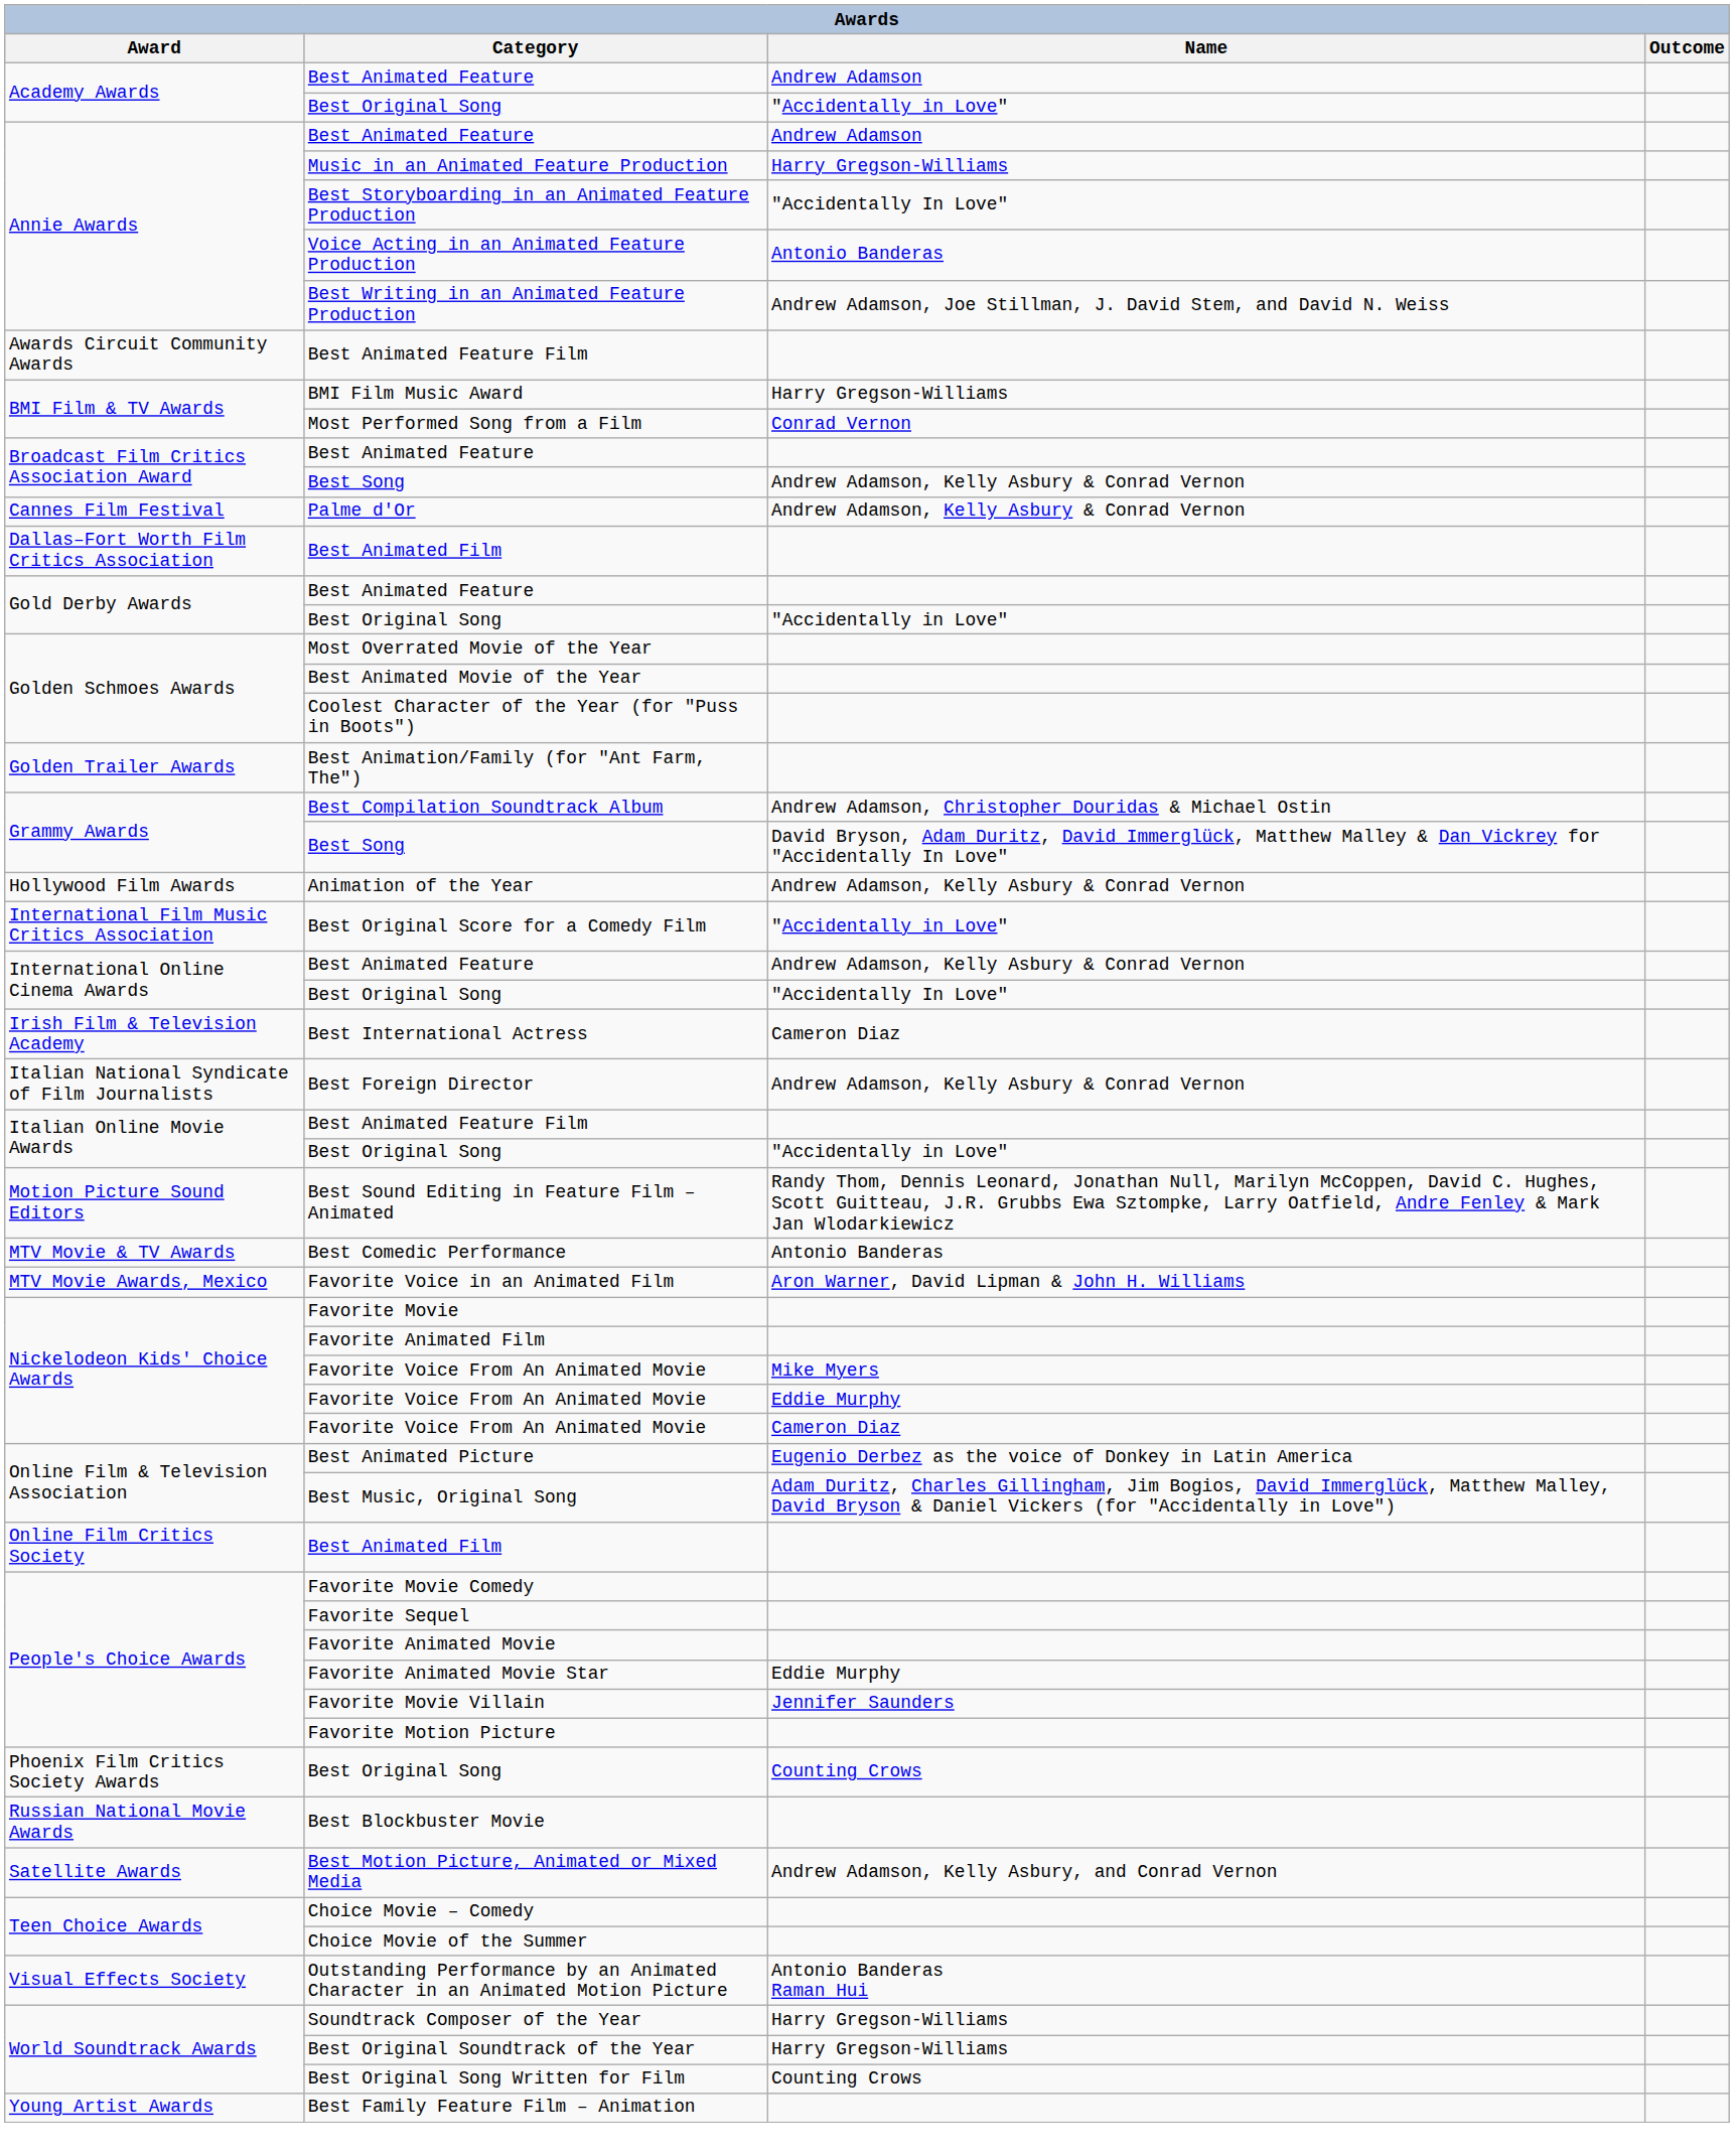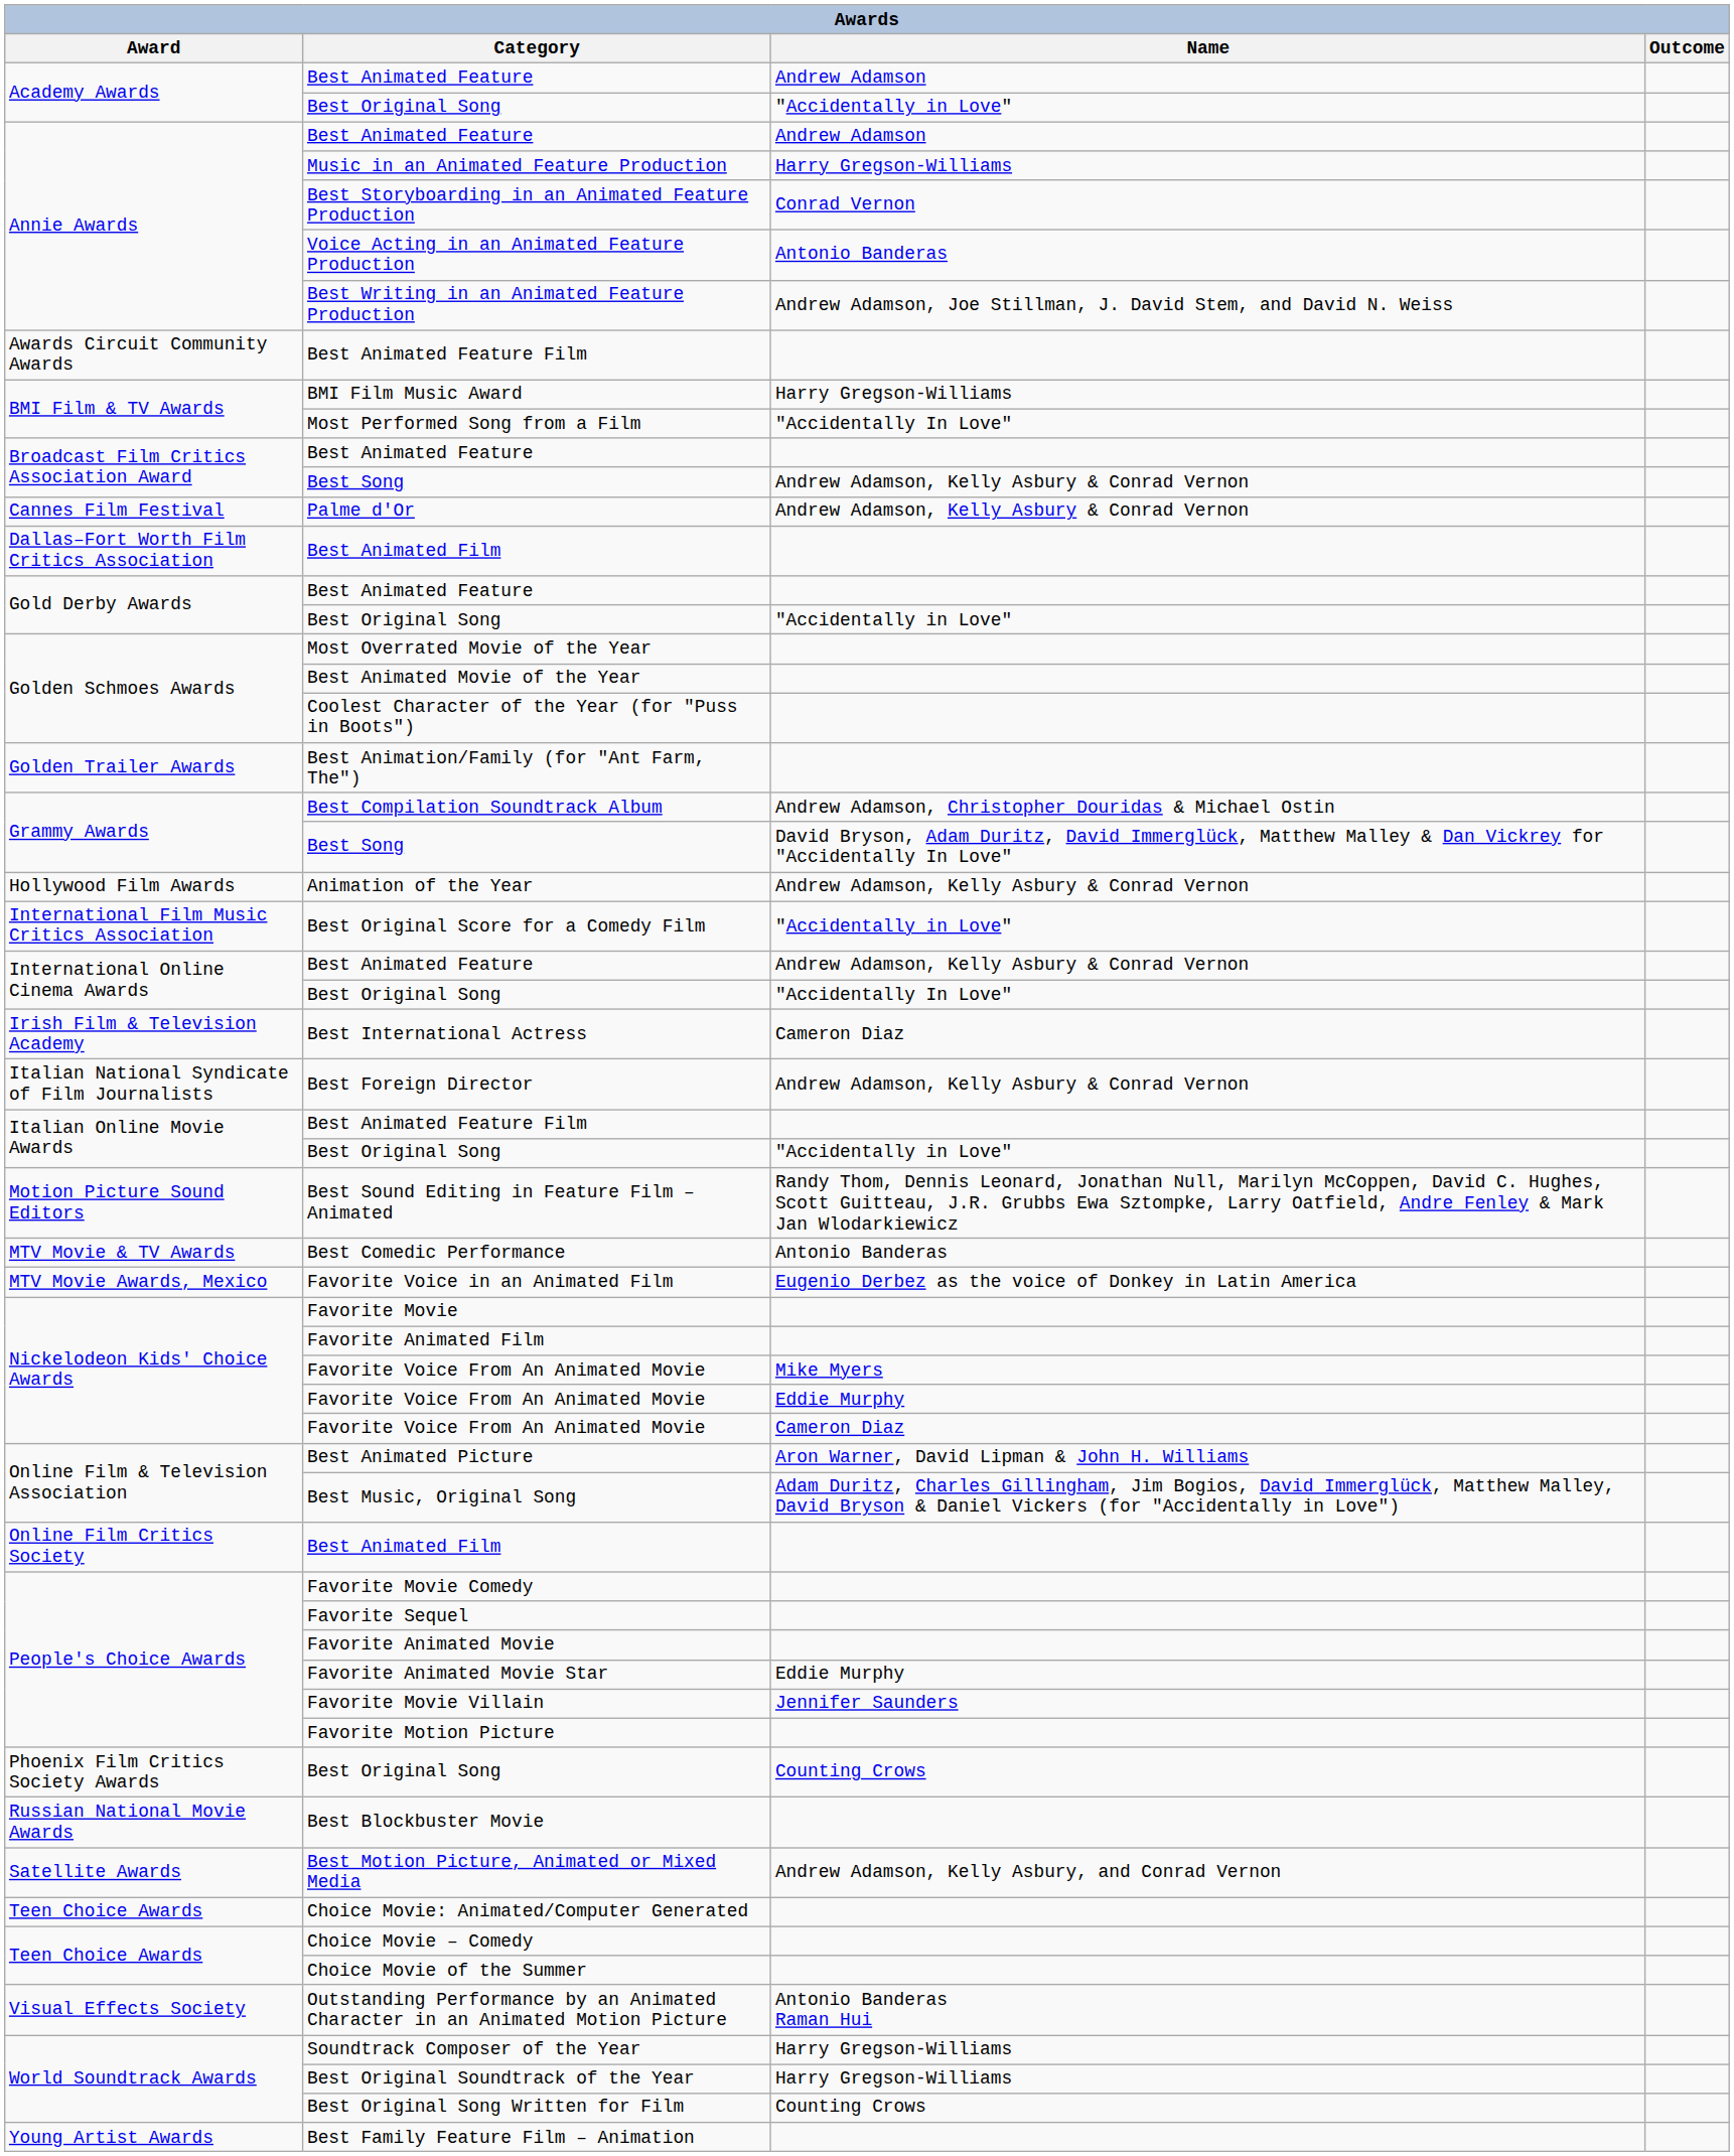 <table class="wikitable">
 <tr style="background:#ccc; text-align:center;">
 <th colspan="4" style="background: LightSteelBlue;">Awards</th>
 </tr>
 <tr style="background:#ccc; text-align:center;">
 <th>Award</th>
 <th>Category</th>
 <th>Name</th>
 <th>Outcome</th>
 </tr>
 <tr>
 <td rowspan=2><a href='#'>Academy Awards</a></td>
 <td><a href='#'>Best Animated Feature</a></td>
 <td><a href='#'>Andrew Adamson</a></td>
 <td></td>
 </tr>
 <tr>
 <td><a href='#'>Best Original Song</a></td>
 <td>"<a href='#'>Accidentally in Love</a>"</td>
 <td></td>
 </tr>
 <tr>
 <td style="border-top:10px black" rowspan=5><a href='#'>Annie Awards</a></td>
 <td><a href='#'>Best Animated Feature</a></td>
 <td><a href='#'>Andrew Adamson</a></td>
 <td></td>
 </tr>
 <tr>
 <td><a href='#'>Music in an Animated Feature Production</a></td>
 <td><a href='#'>Harry Gregson-Williams</a></td>
 <td></td>
 </tr>
 <tr>
 <td><a href='#'>Best Storyboarding in an Animated Feature Production</a></td>
-<td>"Accidentally In Love"</td>
+<td><a href='#'>Conrad Vernon</a></td>
 <td></td>
 </tr>
 <tr>
 <td><a href='#'>Voice Acting in an Animated Feature Production</a></td>
 <td><a href='#'>Antonio Banderas</a></td>
 <td></td>
 </tr>
 <tr>
 <td><a href='#'>Best Writing in an Animated Feature Production</a></td>
 <td>Andrew Adamson, Joe Stillman, J. David Stem, and David N. Weiss</td>
 <td></td>
 </tr>
 <tr>
 <td>Awards Circuit Community Awards</td>
 <td>Best Animated Feature Film</td>
 <td></td>
 <td></td>
 </tr>
 <tr>
 <td rowspan="2"><a href='#'>BMI Film & TV Awards</a></td>
 <td>BMI Film Music Award</td>
 <td>Harry Gregson-Williams</td>
 <td></td>
 </tr>
 <tr>
 <td>Most Performed Song from a Film</td>
-<td><a href='#'>Conrad Vernon</a></td>
+<td>"Accidentally In Love"</td>
 <td></td>
 </tr>
 <tr>
 <td rowspan="2"><a href='#'>Broadcast Film Critics Association Award</a></td>
 <td>Best Animated Feature</td>
 <td></td>
 <td></td>
 </tr>
 <tr>
 <td><a href='#'>Best Song</a></td>
 <td>Andrew Adamson, Kelly Asbury & Conrad Vernon</td>
 <td></td>
 </tr>
 <tr>
 <td><a href='#'>Cannes Film Festival</a></td>
 <td><a href='#'>Palme d'Or</a></td>
 <td>Andrew Adamson, <a href='#'>Kelly Asbury</a> & Conrad Vernon</td>
 <td></td>
 </tr>
 <tr>
 <td><a href='#'>Dallas–Fort Worth Film Critics Association</a></td>
 <td><a href='#'>Best Animated Film</a></td>
 <td></td>
 <td></td>
 </tr>
 <tr>
 <td rowspan="2">Gold Derby Awards</td>
 <td>Best Animated Feature</td>
 <td></td>
 <td></td>
 </tr>
 <tr>
 <td>Best Original Song</td>
 <td>"Accidentally in Love"</td>
 <td></td>
 </tr>
 <tr>
 <td rowspan="3">Golden Schmoes Awards</td>
 <td>Most Overrated Movie of the Year</td>
 <td></td>
 <td></td>
 </tr>
 <tr>
 <td>Best Animated Movie of the Year</td>
 <td></td>
 <td></td>
 </tr>
 <tr>
 <td>Coolest Character of the Year (for "Puss in Boots")</td>
 <td></td>
 <td></td>
 </tr>
 <tr>
 <td><a href='#'>Golden Trailer Awards</a></td>
 <td>Best Animation/Family (for "Ant Farm, The")</td>
 <td></td>
 <td></td>
 </tr>
 <tr>
 <td rowspan="2"><a href='#'>Grammy Awards</a></td>
 <td><a href='#'>Best Compilation Soundtrack Album</a></td>
 <td>Andrew Adamson, <a href='#'>Christopher Douridas</a> & Michael Ostin</td>
 <td></td>
 </tr>
 <tr>
 <td><a href='#'>Best Song</a></td>
 <td>David Bryson, <a href='#'>Adam Duritz</a>, <a href='#'>David Immerglück</a>, Matthew Malley & <a href='#'>Dan Vickrey</a> for "Accidentally In Love"</td>
 <td></td>
 </tr>
 <tr>
 <td>Hollywood Film Awards</td>
 <td>Animation of the Year</td>
 <td>Andrew Adamson, Kelly Asbury & Conrad Vernon</td>
 <td></td>
 </tr>
 <tr>
 <td><a href='#'>International Film Music Critics Association</a></td>
 <td>Best Original Score for a Comedy Film</td>
 <td>"<a href='#'>Accidentally in Love</a>"</td>
 <td></td>
 </tr>
 <tr>
 <td rowspan="2">International Online Cinema Awards</td>
 <td>Best Animated Feature</td>
 <td>Andrew Adamson, Kelly Asbury & Conrad Vernon</td>
 <td></td>
 </tr>
 <tr>
 <td>Best Original Song</td>
 <td>"Accidentally In Love"</td>
 <td></td>
 </tr>
 <tr>
 <td><a href='#'>Irish Film & Television Academy</a></td>
 <td>Best International Actress</td>
 <td>Cameron Diaz</td>
 <td></td>
 </tr>
 <tr>
 <td>Italian National Syndicate of Film Journalists</td>
 <td>Best Foreign Director</td>
 <td>Andrew Adamson, Kelly Asbury & Conrad Vernon</td>
 <td></td>
 </tr>
 <tr>
 <td rowspan="2">Italian Online Movie Awards</td>
 <td>Best Animated Feature Film</td>
 <td></td>
 <td></td>
 </tr>
 <tr>
 <td>Best Original Song</td>
 <td>"Accidentally in Love"</td>
 <td></td>
 </tr>
 <tr>
 <td><a href='#'>Motion Picture Sound Editors</a></td>
 <td>Best Sound Editing in Feature Film – Animated</td>
 <td>Randy Thom, Dennis Leonard, Jonathan Null, Marilyn McCoppen, David C. Hughes, Scott Guitteau, J.R. Grubbs Ewa Sztompke, Larry Oatfield, <a href='#'>Andre Fenley</a> & Mark Jan Wlodarkiewicz</td>
 <td></td>
 </tr>
 <tr>
 <td><a href='#'>MTV Movie & TV Awards</a></td>
 <td>Best Comedic Performance</td>
 <td>Antonio Banderas</td>
 <td></td>
 </tr>
 <tr>
 <td><a href='#'>MTV Movie Awards, Mexico</a></td>
 <td>Favorite Voice in an Animated Film</td>
-<td><a href='#'>Aron Warner</a>, David Lipman & <a href='#'>John H. Williams</a></td>
+<td><a href='#'>Eugenio Derbez</a> as the voice of Donkey in Latin America</td>
 <td></td>
 </tr>
 <tr>
 <td rowspan="5"><a href='#'>Nickelodeon Kids' Choice Awards</a></td>
 <td>Favorite Movie</td>
 <td></td>
 <td></td>
 </tr>
 <tr>
 <td>Favorite Animated Film</td>
 <td></td>
 <td></td>
 </tr>
 <tr>
 <td>Favorite Voice From An Animated Movie</td>
 <td><a href='#'>Mike Myers</a></td>
 <td></td>
 </tr>
 <tr>
 <td>Favorite Voice From An Animated Movie</td>
 <td><a href='#'>Eddie Murphy</a></td>
 <td></td>
 </tr>
 <tr>
 <td>Favorite Voice From An Animated Movie</td>
 <td><a href='#'>Cameron Diaz</a></td>
 <td></td>
 </tr>
 <tr>
 <td rowspan="2">Online Film & Television Association</td>
 <td>Best Animated Picture</td>
-<td><a href='#'>Eugenio Derbez</a> as the voice of Donkey in Latin America</td>
+<td><a href='#'>Aron Warner</a>, David Lipman & <a href='#'>John H. Williams</a></td>
 <td></td>
 </tr>
 <tr>
 <td>Best Music, Original Song</td>
 <td><a href='#'>Adam Duritz</a>, <a href='#'>Charles Gillingham</a>, Jim Bogios, <a href='#'>David Immerglück</a>, Matthew Malley, <a href='#'>David Bryson</a> & Daniel Vickers (for "Accidentally in Love")</td>
 <td></td>
 </tr>
 <tr>
 <td><a href='#'>Online Film Critics Society</a></td>
 <td><a href='#'>Best Animated Film</a></td>
 <td></td>
 <td></td>
 </tr>
 <tr>
 <td rowspan="6"><a href='#'>People's Choice Awards</a></td>
 <td>Favorite Movie Comedy</td>
 <td></td>
 <td></td>
 </tr>
 <tr>
 <td>Favorite Sequel</td>
 <td></td>
 <td></td>
 </tr>
 <tr>
 <td>Favorite Animated Movie</td>
 <td></td>
 <td></td>
 </tr>
 <tr>
 <td>Favorite Animated Movie Star</td>
 <td>Eddie Murphy</td>
 <td></td>
 </tr>
 <tr>
 <td>Favorite Movie Villain</td>
 <td><a href='#'>Jennifer Saunders</a></td>
 <td></td>
 </tr>
 <tr>
 <td>Favorite Motion Picture</td>
 <td></td>
 <td></td>
 </tr>
 <tr>
 <td>Phoenix Film Critics Society Awards</td>
 <td>Best Original Song</td>
 <td><a href='#'>Counting Crows</a></td>
 <td></td>
 </tr>
 <tr>
 <td><a href='#'>Russian National Movie Awards</a></td>
 <td>Best Blockbuster Movie</td>
 <td></td>
 <td></td>
 </tr>
 <tr>
 <td><a href='#'>Satellite Awards</a></td>
 <td><a href='#'>Best Motion Picture, Animated or Mixed Media</a></td>
 <td>Andrew Adamson, Kelly Asbury, and Conrad Vernon</td>
 <td></td>
 </tr>
 <tr>
+<td><a href='#'>Teen Choice Awards</a></td>
+<td>Choice Movie: Animated/Computer Generated</td>
+<td></td>
+<td></td>
+</tr>
+<tr>
 <td rowspan="2"><a href='#'>Teen Choice Awards</a></td>
 <td>Choice Movie – Comedy</td>
 <td></td>
 <td></td>
 </tr>
 <tr>
 <td>Choice Movie of the Summer</td>
 <td></td>
 <td></td>
 </tr>
 <tr>
 <td><a href='#'>Visual Effects Society</a></td>
 <td>Outstanding Performance by an Animated Character in an Animated Motion Picture</td>
 <td>Antonio Banderas<br><a href='#'>Raman Hui</a></td>
 <td></td>
 </tr>
 <tr>
 <td rowspan="3"><a href='#'>World Soundtrack Awards</a></td>
 <td>Soundtrack Composer of the Year</td>
 <td>Harry Gregson-Williams</td>
 <td></td>
 </tr>
 <tr>
 <td>Best Original Soundtrack of the Year</td>
 <td>Harry Gregson-Williams</td>
 <td></td>
 </tr>
 <tr>
 <td>Best Original Song Written for Film</td>
 <td>Counting Crows</td>
 <td></td>
 </tr>
 <tr>
 <td><a href='#'>Young Artist Awards</a></td>
 <td>Best Family Feature Film – Animation</td>
 <td></td>
 <td></td>
 </tr>
 </table>
